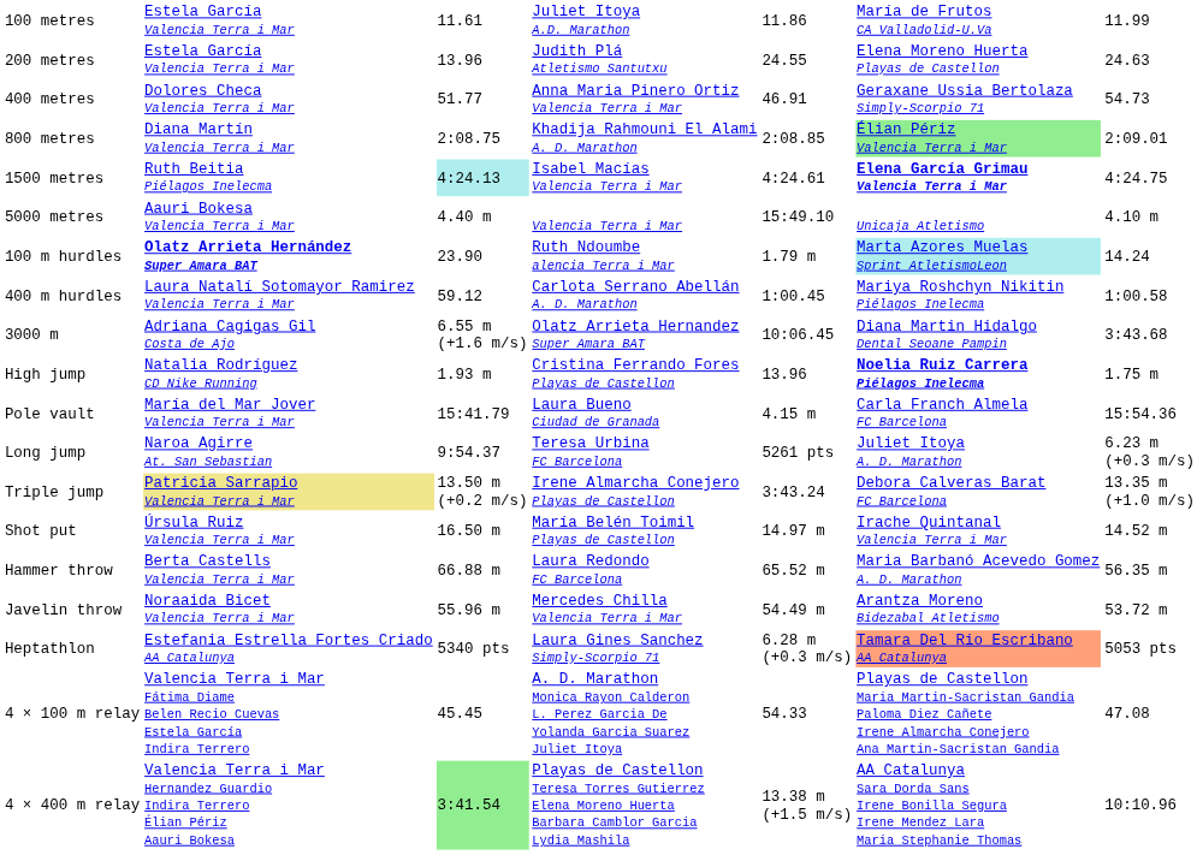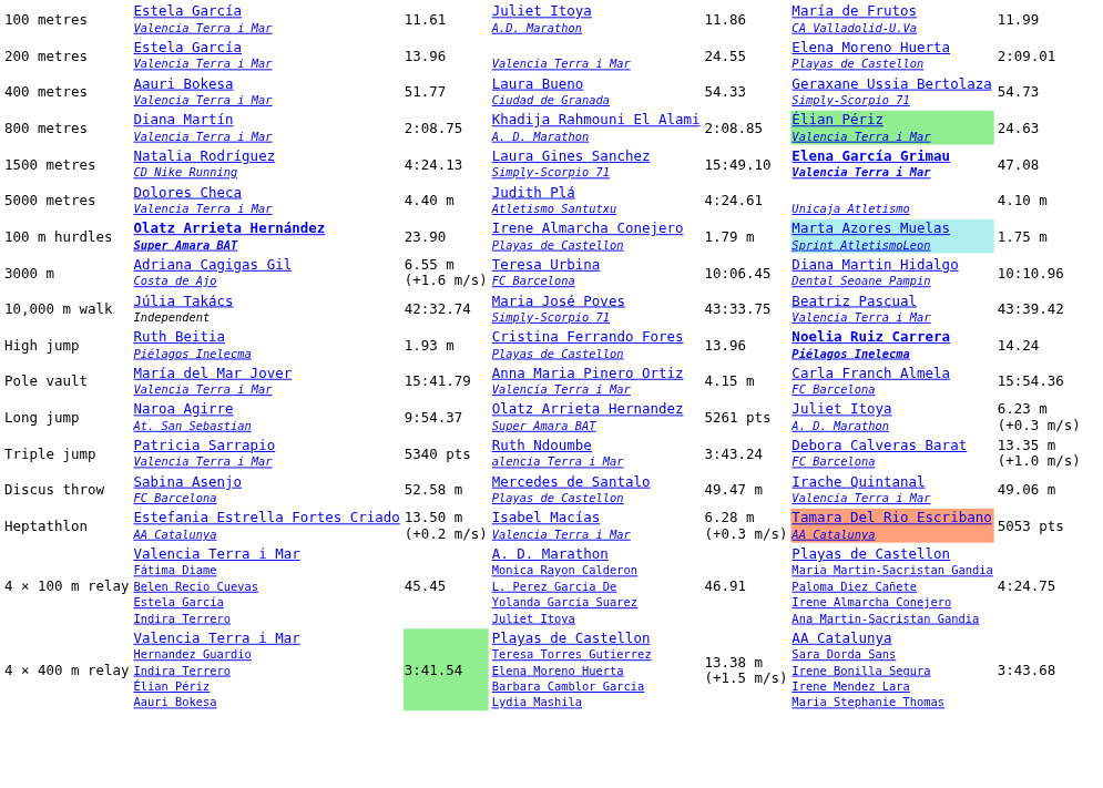 <table>
 <tr>
 <td>100 metres</td>
 <td><a href='#'>Estela García</a><br><small><em><a href='#'>Valencia Terra i Mar</a></em></small></td>
 <td>11.61</td>
 <td><a href='#'>Juliet Itoya</a><br><small><em><a href='#'>A.D. Marathon</a></em></small></td>
 <td>11.86</td>
 <td><a href='#'>María de Frutos</a><br><small><em><a href='#'>CA Valladolid-U.Va</a></em></small></td>
 <td>11.99</td>
 </tr>
 <tr>
 <td>200 metres</td>
 <td><a href='#'>Estela García</a><br><small><em><a href='#'>Valencia Terra i Mar</a></em></small></td>
 <td>13.96</td>
-<td><a href='#'>Judith Plá</a><br><small><em><a href='#'>Atletismo Santutxu</a></em></small></td>
+<td><br><small><em><a href='#'>Valencia Terra i Mar</a></em></small></td>
 <td>24.55</td>
 <td><a href='#'>Elena Moreno Huerta</a><br><small><em><a href='#'>Playas de Castellon</a></em></small></td>
-<td>24.63</td>
+<td>2:09.01</td>
 </tr>
 <tr>
 <td>400 metres</td>
-<td><a href='#'>Dolores Checa</a><br><small><em><a href='#'>Valencia Terra i Mar</a></em></small></td>
+<td><a href='#'>Aauri Bokesa</a><br><small><em><a href='#'>Valencia Terra i Mar</a></em></small></td>
 <td>51.77 </td>
-<td><a href='#'>Anna Maria Pinero Ortiz</a><br><small><em><a href='#'>Valencia Terra i Mar</a></em></small></td>
-<td>46.91</td>
+<td><a href='#'>Laura Bueno</a><br><small><em><a href='#'>Ciudad de Granada</a></em></small></td>
+<td>54.33 </td>
 <td><a href='#'>Geraxane Ussia Bertolaza</a><br><small><em><a href='#'>Simply-Scorpio 71</a></em></small></td>
 <td>54.73 </td>
 </tr>
 <tr>
 <td>800 metres</td>
 <td><a href='#'>Diana Martín</a><br><small><em><a href='#'>Valencia Terra i Mar</a></em></small></td>
 <td>2:08.75</td>
 <td><a href='#'>Khadija Rahmouni El Alami</a><br><small><em><a href='#'>A. D. Marathon</a></em></small></td>
 <td>2:08.85</td>
 <td style="background: lightgreen;"><a href='#'>Élian Périz</a><br><small><em><a href='#'>Valencia Terra i Mar</a></em></small></td>
-<td>2:09.01</td>
+<td>24.63</td>
 </tr>
 <tr>
 <td>1500 metres</td>
-<td><a href='#'>Ruth Beitia</a><br><small><em><a href='#'>Piélagos Inelecma</a></em></small></td>
-<td style="background: paleturquoise;">4:24.13</td>
-<td><a href='#'>Isabel Macías</a><br><small><em><a href='#'>Valencia Terra i Mar</a></em></small></td>
-<td>4:24.61</td>
+<td><a href='#'>Natalia Rodríguez</a><br><small><em><a href='#'>CD Nike Running</a></em></small></td>
+<td>4:24.13</td>
+<td><a href='#'>Laura Gines Sanchez</a><br><small><em><a href='#'>Simply-Scorpio 71</a></em></small></td>
+<td>15:49.10</td>
 <td><strong><a href='#'>Elena García Grimau</a><br><small><em><a href='#'>Valencia Terra i Mar</a></em></small></strong></td>
-<td>4:24.75</td>
+<td>47.08</td>
 </tr>
 <tr>
 <td>5000 metres</td>
-<td><a href='#'>Aauri Bokesa</a><br><small><em><a href='#'>Valencia Terra i Mar</a></em></small></td>
+<td><a href='#'>Dolores Checa</a><br><small><em><a href='#'>Valencia Terra i Mar</a></em></small></td>
 <td>4.40 m</td>
-<td><br><small><em><a href='#'>Valencia Terra i Mar</a></em></small></td>
-<td>15:49.10</td>
+<td><a href='#'>Judith Plá</a><br><small><em><a href='#'>Atletismo Santutxu</a></em></small></td>
+<td>4:24.61</td>
 <td><br><small><em><a href='#'>Unicaja Atletismo</a></em></small></td>
 <td>4.10 m</td>
 </tr>
 <tr>
 <td>100 m hurdles</td>
 <td><strong><a href='#'>Olatz Arrieta Hernández</a><br><small><em><a href='#'>Super Amara BAT</a></em></small></strong></td>
 <td>23.90</td>
-<td><a href='#'>Ruth Ndoumbe</a><br><small><em><a href='#'>alencia Terra i Mar</a></em></small></td>
+<td><a href='#'>Irene Almarcha Conejero</a><br><small><em><a href='#'>Playas de Castellon</a></em></small></td>
 <td>1.79 m</td>
 <td style="background: paleturquoise;"><a href='#'>Marta Azores Muelas</a><br><small><em><a href='#'>Sprint AtletismoLeon</a></em></small></td>
-<td>14.24</td>
-</tr>
-<tr>
-<td>400 m hurdles</td>
-<td><a href='#'>Laura Natalí Sotomayor Ramirez</a><br><small><em><a href='#'>Valencia Terra i Mar</a></em></small></td>
-<td>59.12</td>
-<td><a href='#'>Carlota Serrano Abellán</a><br><small><em><a href='#'>A. D. Marathon</a></em></small></td>
-<td>1:00.45</td>
-<td><a href='#'>Mariya Roshchyn Nikitin</a><br><small><em><a href='#'>Piélagos Inelecma</a></em></small></td>
-<td>1:00.58 </td>
+<td>1.75 m</td>
 </tr>
 <tr>
 <td>3000 m </td>
 <td><a href='#'>Adriana Cagigas Gil</a><br><small><em><a href='#'>Costa de Ajo</a></em></small></td>
 <td>6.55 m<br>(+1.6 m/s)</td>
-<td><a href='#'>Olatz Arrieta Hernandez</a><br><small><em><a href='#'>Super Amara BAT</a></em></small></td>
+<td><a href='#'>Teresa Urbina</a><br><small><em><a href='#'>FC Barcelona</a></em></small></td>
 <td>10:06.45</td>
 <td><a href='#'>Diana Martin Hidalgo</a><br><small><em><a href='#'>Dental Seoane Pampin</a></em></small></td>
-<td>3:43.68</td>
+<td>10:10.96 </td>
+</tr>
+<tr>
+<td>10,000 m walk</td>
+<td><a href='#'>Júlia Takács</a><br><small><em>Independent</em> </small></td>
+<td>42:32.74 </td>
+<td><a href='#'>Maria José Poves</a><br><small><em><a href='#'>Simply-Scorpio 71</a></em></small></td>
+<td>43:33.75 </td>
+<td><a href='#'>Beatriz Pascual</a><br><small><em><a href='#'>Valencia Terra i Mar</a></em></small></td>
+<td>43:39.42</td>
 </tr>
 <tr>
 <td>High jump</td>
-<td><a href='#'>Natalia Rodríguez</a><br><small><em><a href='#'>CD Nike Running</a></em></small></td>
+<td><a href='#'>Ruth Beitia</a><br><small><em><a href='#'>Piélagos Inelecma</a></em></small></td>
 <td>1.93 m</td>
 <td><a href='#'>Cristina Ferrando Fores</a><br><small><em><a href='#'>Playas de Castellon</a></em></small></td>
 <td>13.96 </td>
 <td><strong><a href='#'>Noelia Ruiz Carrera</a><br><small><em><a href='#'>Piélagos Inelecma</a></em></small></strong></td>
-<td>1.75 m</td>
+<td>14.24</td>
 </tr>
 <tr>
 <td>Pole vault</td>
 <td><a href='#'>María del Mar Jover</a><br><small><em><a href='#'>Valencia Terra i Mar</a></em></small></td>
 <td>15:41.79</td>
-<td><a href='#'>Laura Bueno</a><br><small><em><a href='#'>Ciudad de Granada</a></em></small></td>
+<td><a href='#'>Anna Maria Pinero Ortiz</a><br><small><em><a href='#'>Valencia Terra i Mar</a></em></small></td>
 <td>4.15 m</td>
 <td><a href='#'>Carla Franch Almela</a><br><small><em><a href='#'>FC Barcelona</a></em></small></td>
 <td>15:54.36</td>
 </tr>
 <tr>
 <td>Long jump</td>
 <td><a href='#'>Naroa Agirre</a><br><small><em><a href='#'>At. San Sebastian</a></em></small></td>
 <td>9:54.37</td>
-<td><a href='#'>Teresa Urbina</a><br><small><em><a href='#'>FC Barcelona</a></em></small></td>
+<td><a href='#'>Olatz Arrieta Hernandez</a><br><small><em><a href='#'>Super Amara BAT</a></em></small></td>
 <td>5261 pts</td>
 <td><a href='#'>Juliet Itoya</a><br><small><em><a href='#'>A. D. Marathon</a></em></small></td>
 <td>6.23 m<br>(+0.3 m/s)</td>
 </tr>
 <tr>
 <td>Triple jump</td>
-<td style="background: khaki;"><a href='#'>Patricia Sarrapio</a><br><small><em><a href='#'>Valencia Terra i Mar</a></em></small></td>
-<td>13.50 m<br>(+0.2 m/s)</td>
-<td><a href='#'>Irene Almarcha Conejero</a><br><small><em><a href='#'>Playas de Castellon</a></em></small></td>
+<td><a href='#'>Patricia Sarrapio</a><br><small><em><a href='#'>Valencia Terra i Mar</a></em></small></td>
+<td>5340 pts</td>
+<td><a href='#'>Ruth Ndoumbe</a><br><small><em><a href='#'>alencia Terra i Mar</a></em></small></td>
 <td>3:43.24</td>
 <td><a href='#'>Debora Calveras Barat</a><br><small><em><a href='#'>FC Barcelona</a></em></small></td>
 <td>13.35 m<br>(+1.0 m/s)</td>
 </tr>
 <tr>
-<td>Shot put</td>
-<td><a href='#'>Úrsula Ruiz</a><br><small><em><a href='#'>Valencia Terra i Mar</a></em></small></td>
-<td>16.50 m</td>
-<td><a href='#'>María Belén Toimil</a><br><small><em><a href='#'>Playas de Castellon</a></em></small></td>
-<td>14.97 m</td>
+<td>Discus throw</td>
+<td><a href='#'>Sabina Asenjo</a><br><small><em><a href='#'>FC Barcelona</a></em></small></td>
+<td>52.58 m</td>
+<td><a href='#'>Mercedes de Santalo</a><br><small><em><a href='#'>Playas de Castellon</a></em></small></td>
+<td>49.47 m</td>
 <td><a href='#'>Irache Quintanal</a><br><small><em><a href='#'>Valencia Terra i Mar</a></em></small></td>
-<td>14.52 m</td>
-</tr>
-<tr>
-<td>Hammer throw</td>
-<td><a href='#'>Berta Castells</a><br><small><em><a href='#'>Valencia Terra i Mar</a></em></small></td>
-<td>66.88 m</td>
-<td><a href='#'>Laura Redondo</a><br><small><em><a href='#'>FC Barcelona</a></em></small></td>
-<td>65.52 m</td>
-<td><a href='#'>Maria Barbanó Acevedo Gomez</a><br><small><em><a href='#'>A. D. Marathon</a></em></small></td>
-<td>56.35 m</td>
-</tr>
-<tr>
-<td>Javelin throw</td>
-<td><a href='#'>Noraaida Bicet</a><br><small><em><a href='#'>Valencia Terra i Mar</a></em></small></td>
-<td>55.96 m</td>
-<td><a href='#'>Mercedes Chilla</a><br><small><em><a href='#'>Valencia Terra i Mar</a></em></small></td>
-<td>54.49 m</td>
-<td><a href='#'>Arantza Moreno</a><br><small><em><a href='#'>Bidezabal Atletismo</a></em></small></td>
-<td>53.72 m </td>
+<td>49.06 m</td>
 </tr>
 <tr>
 <td>Heptathlon</td>
 <td><a href='#'>Estefania Estrella Fortes Criado</a><br><small><em><a href='#'>AA Catalunya</a></em></small></td>
-<td>5340 pts</td>
-<td><a href='#'>Laura Gines Sanchez</a><br><small><em><a href='#'>Simply-Scorpio 71</a></em></small></td>
+<td>13.50 m<br>(+0.2 m/s)</td>
+<td><a href='#'>Isabel Macías</a><br><small><em><a href='#'>Valencia Terra i Mar</a></em></small></td>
 <td>6.28 m<br>(+0.3 m/s)</td>
 <td style="background: lightsalmon;"><a href='#'>Tamara Del Rio Escribano</a><br><small><em><a href='#'>AA Catalunya</a></em></small></td>
 <td>5053 pts</td>
 </tr>
 <tr>
 <td>4 × 100 m relay</td>
 <td><a href='#'>Valencia Terra i Mar</a><br><small><a href='#'>Fátima Diame</a><br><a href='#'>Belen Recio Cuevas</a><br><a href='#'>Estela García</a><br><a href='#'>Indira Terrero</a></small></td>
 <td>45.45</td>
 <td><a href='#'>A. D. Marathon</a><br><small><a href='#'>Monica Rayon Calderon</a><br><a href='#'>L. Perez Garcia De</a><br><a href='#'>Yolanda Garcia Suarez</a><br><a href='#'>Juliet Itoya</a></small></td>
-<td>54.33 </td>
+<td>46.91</td>
 <td><a href='#'>Playas de Castellon</a><br><small><a href='#'>Maria Martin-Sacristan Gandia</a><br><a href='#'>Paloma Diez Cañete</a><br><a href='#'>Irene Almarcha Conejero</a><br><a href='#'>Ana Martin-Sacristan Gandia</a></small></td>
-<td>47.08</td>
+<td>4:24.75</td>
 </tr>
 <tr>
 <td>4 × 400 m relay</td>
 <td><a href='#'>Valencia Terra i Mar</a><br><small><a href='#'>Hernandez Guardio</a><br><a href='#'>Indira Terrero</a><br><a href='#'>Élian Périz</a><br><a href='#'>Aauri Bokesa</a></small></td>
 <td style="background: lightgreen;">3:41.54</td>
 <td><a href='#'>Playas de Castellon</a><br><small><a href='#'>Teresa Torres Gutierrez</a><br><a href='#'>Elena Moreno Huerta</a><br><a href='#'>Barbara Camblor Garcia</a><br><a href='#'>Lydia Mashila</a></small></td>
 <td>13.38 m<br>(+1.5 m/s)</td>
 <td><a href='#'>AA Catalunya</a><br><small><a href='#'>Sara Dorda Sans</a><br><a href='#'>Irene Bonilla Segura</a><br><a href='#'>Irene Mendez Lara</a><br><a href='#'>Maria Stephanie Thomas</a></small></td>
-<td>10:10.96 </td>
+<td>3:43.68</td>
 </tr>
 <tr>
 </tr>
 </table>
